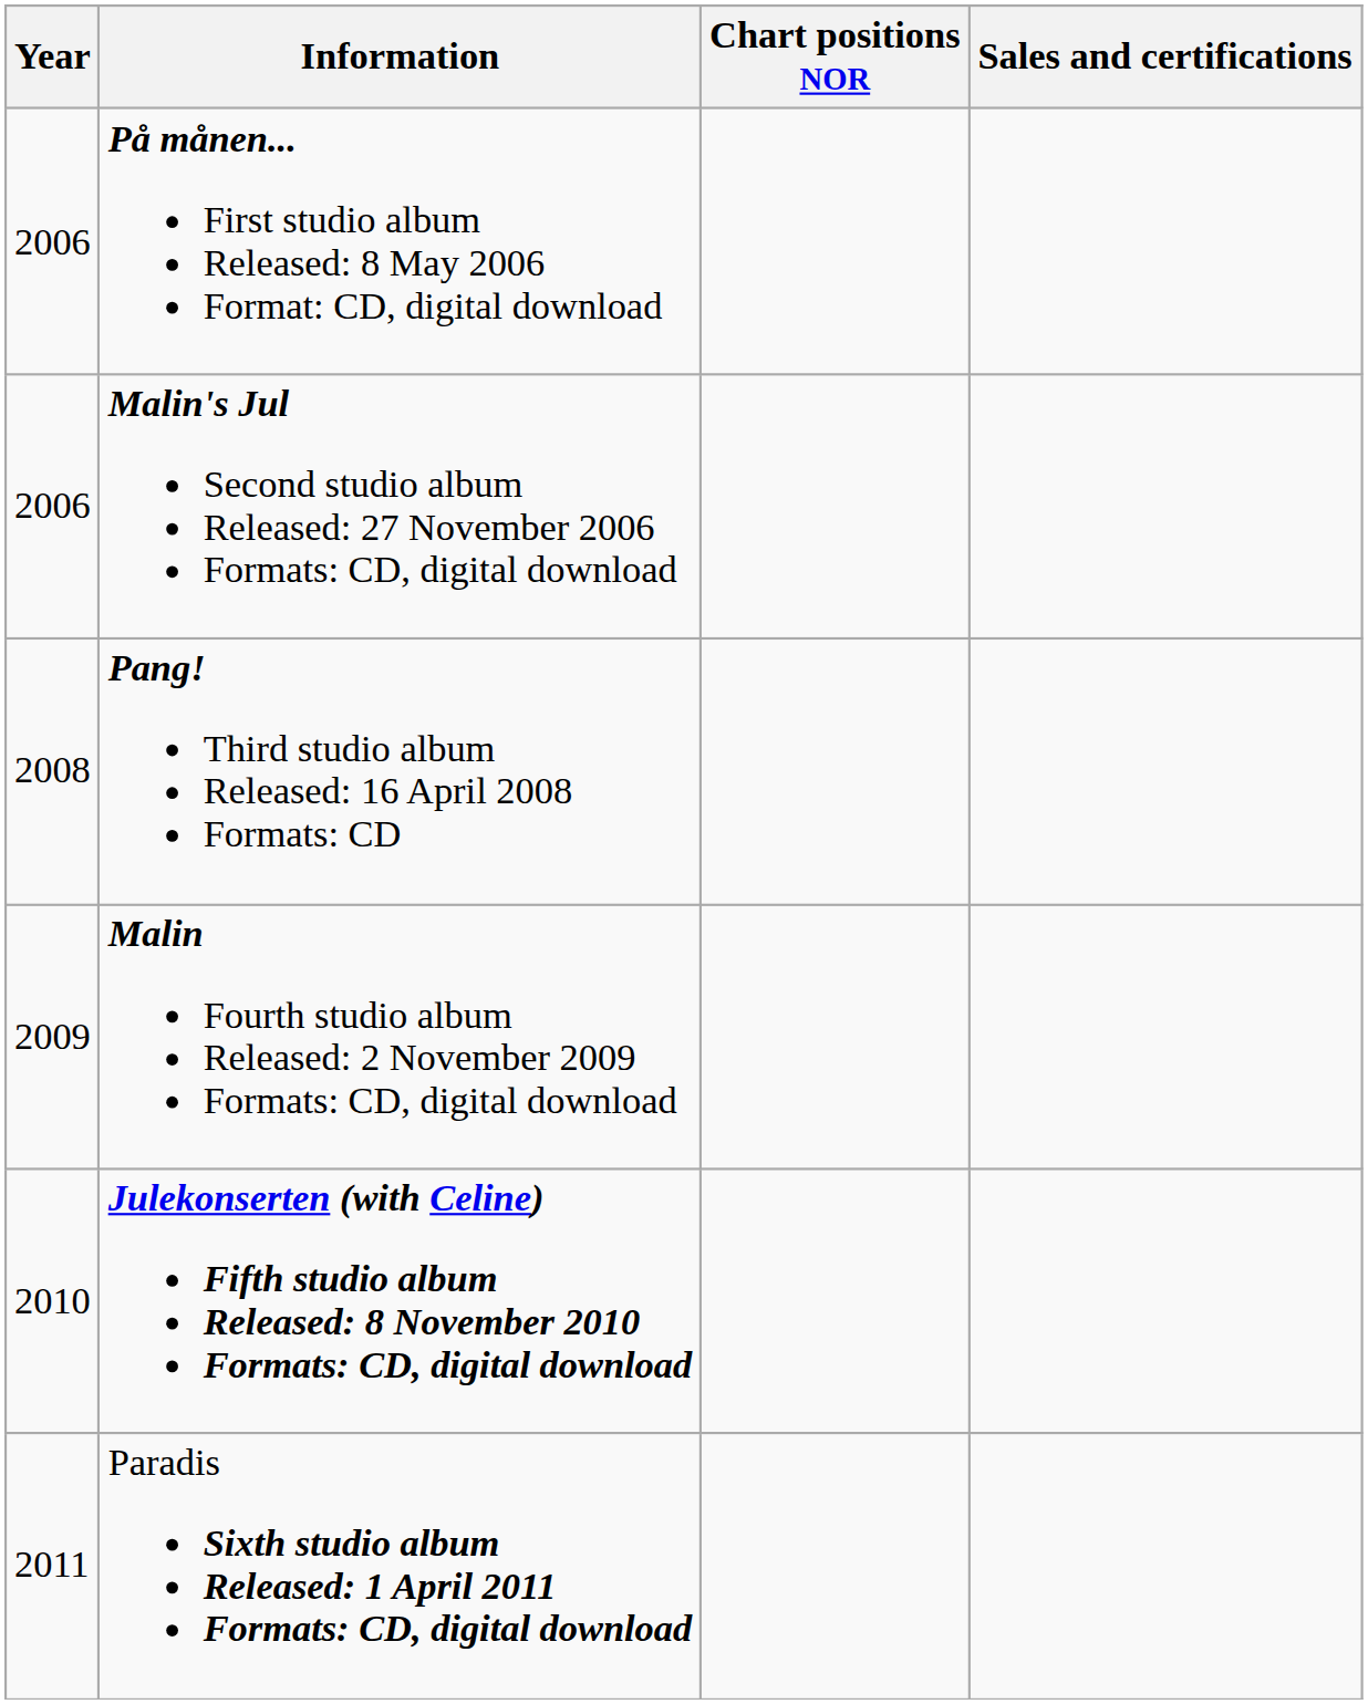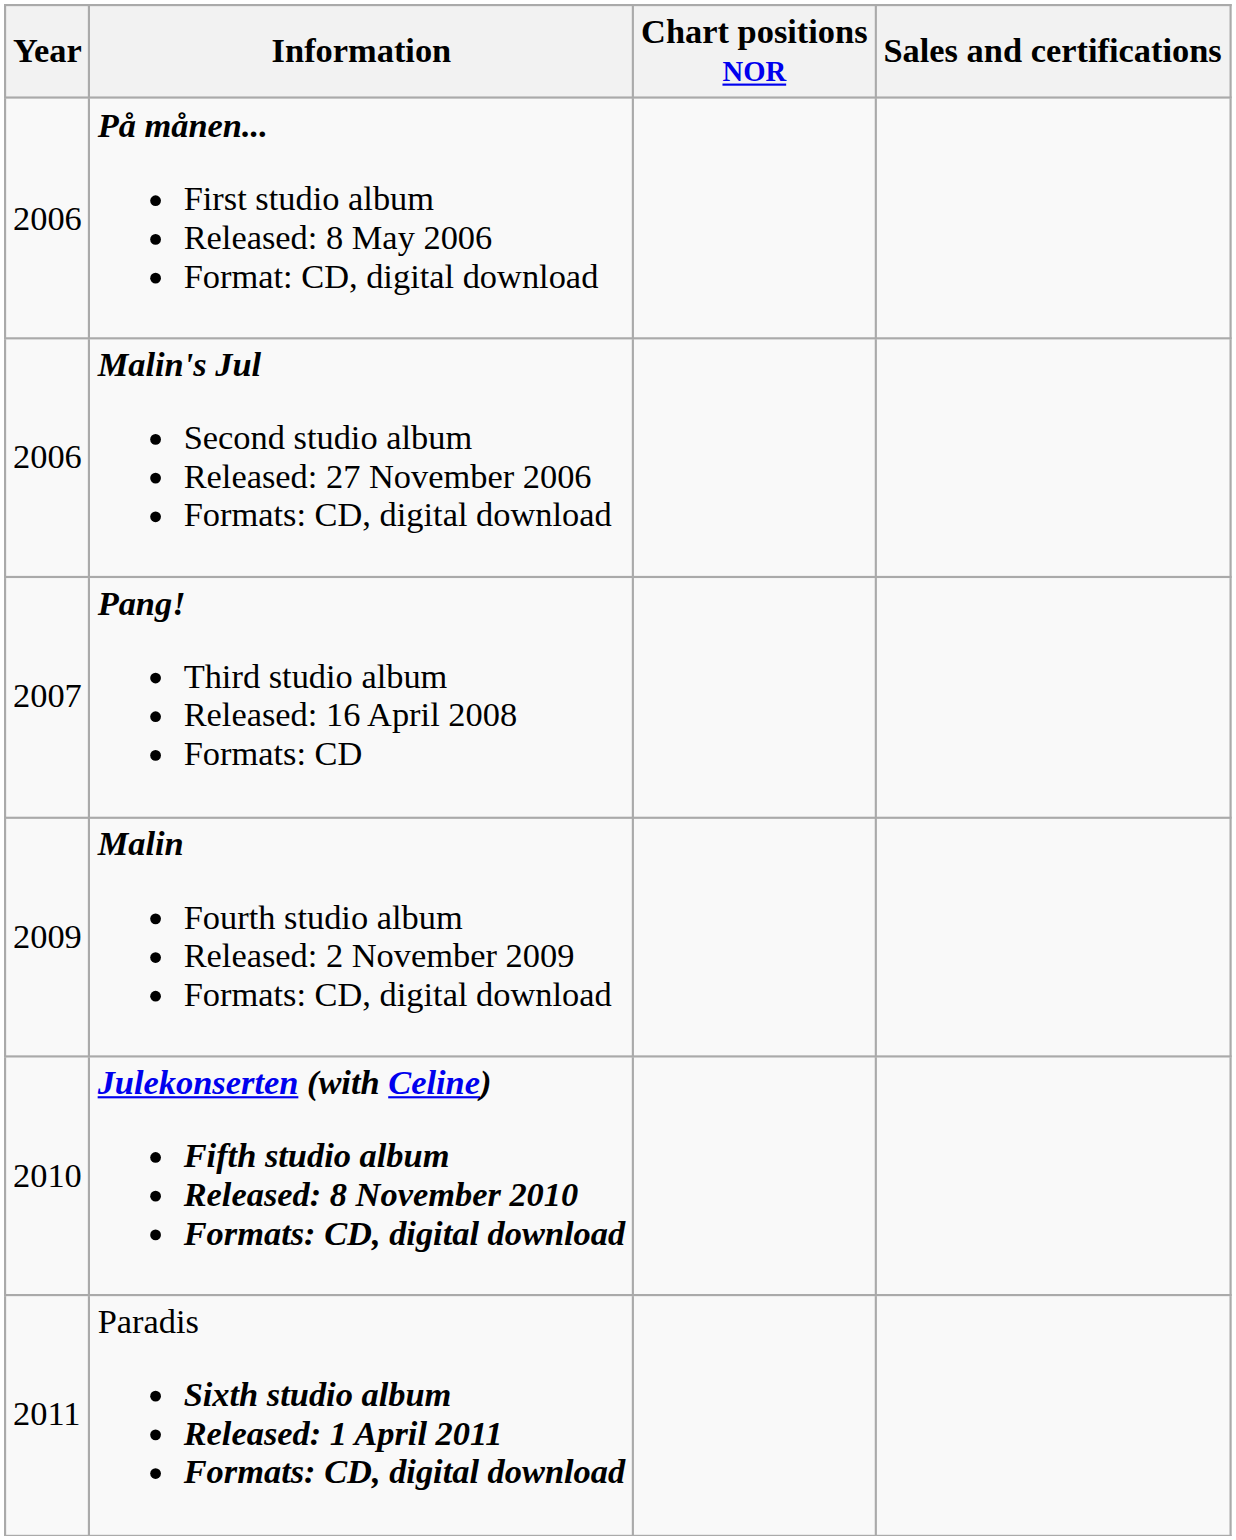 <table class="wikitable">
 <tr>
 <th>Year</th>
 <th>Information</th>
 <th>Chart positions<br><small><a href='#'>NOR</a></small></th>
 <th>Sales and certifications</th>
 </tr>
 <tr>
 <td>2006</td>
 <td><strong><em>På månen...</em></strong><br><ul><li>First studio album</li><li>Released: 8 May 2006</li><li>Format: CD, digital download</li></ul></td>
 <td></td>
 <td></td>
 </tr>
 <tr>
 <td>2006</td>
 <td><strong><em>Malin's Jul</em></strong><br><ul><li>Second studio album</li><li>Released: 27 November 2006</li><li>Formats: CD, digital download</li></ul></td>
 <td></td>
 <td></td>
 </tr>
 <tr>
-<td>2008</td>
+<td>2007</td>
 <td><strong><em>Pang!</em></strong><br><ul><li>Third studio album</li><li>Released: 16 April 2008</li><li>Formats: CD</li></ul></td>
 <td></td>
 <td></td>
 </tr>
 <tr>
 <td>2009</td>
 <td><strong><em>Malin</em></strong><br><ul><li>Fourth studio album</li><li>Released: 2 November 2009</li><li>Formats: CD, digital download</li></ul></td>
 <td></td>
 <td></td>
 </tr>
 <tr>
 <td>2010</td>
 <td><strong><em><a href='#'>Julekonserten</a><strong> (with <a href='#'>Celine</a>)<em><br><ul><li>Fifth studio album</li><li>Released: 8 November 2010</li><li>Formats: CD, digital download</li></ul></td>
 <td></td>
 <td></td>
 </tr>
 <tr>
 <td>2011</td>
 <td></em></strong>Paradis<strong><em><br><ul><li>Sixth studio album</li><li>Released: 1 April 2011</li><li>Formats: CD, digital download</li></ul></td>
 <td></td>
 <td></td>
 </tr>
 </table>
